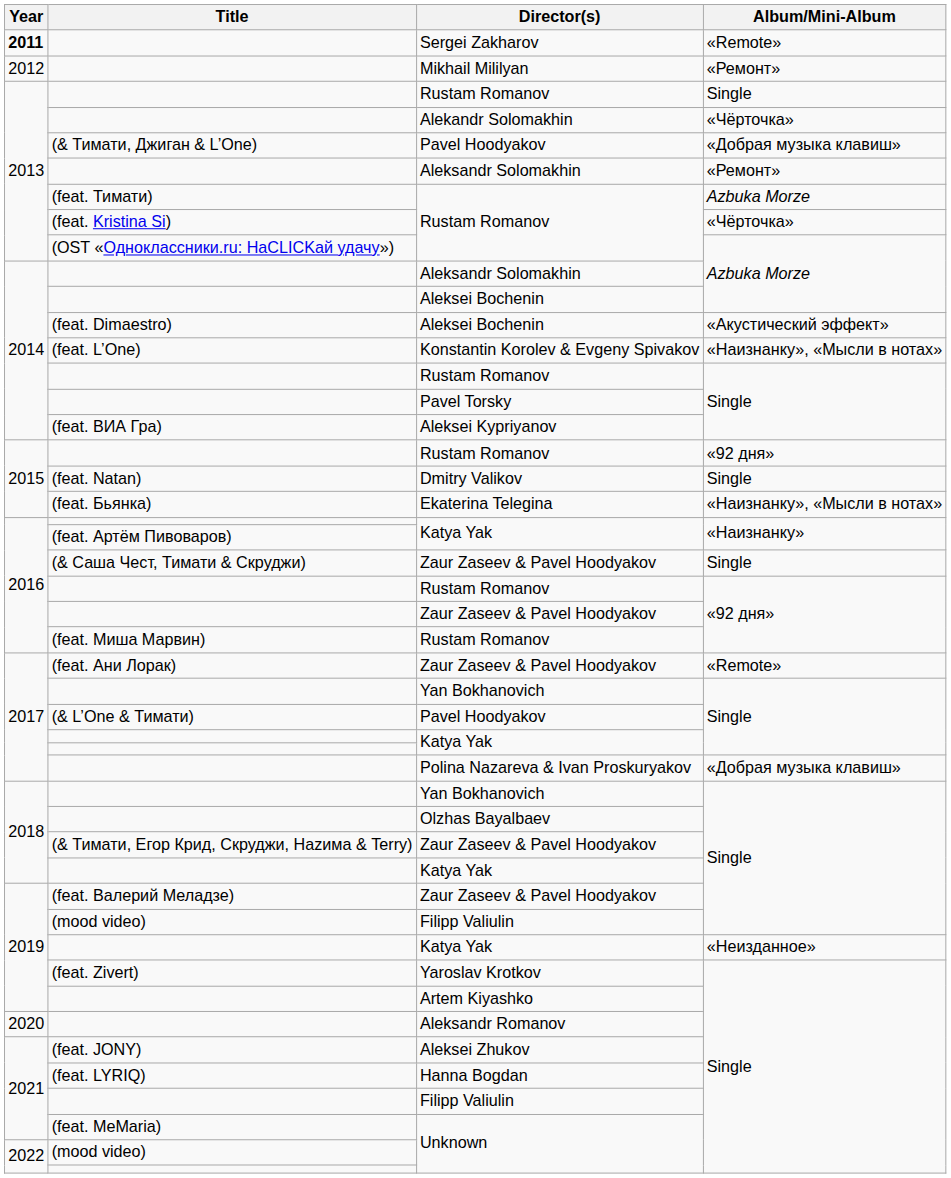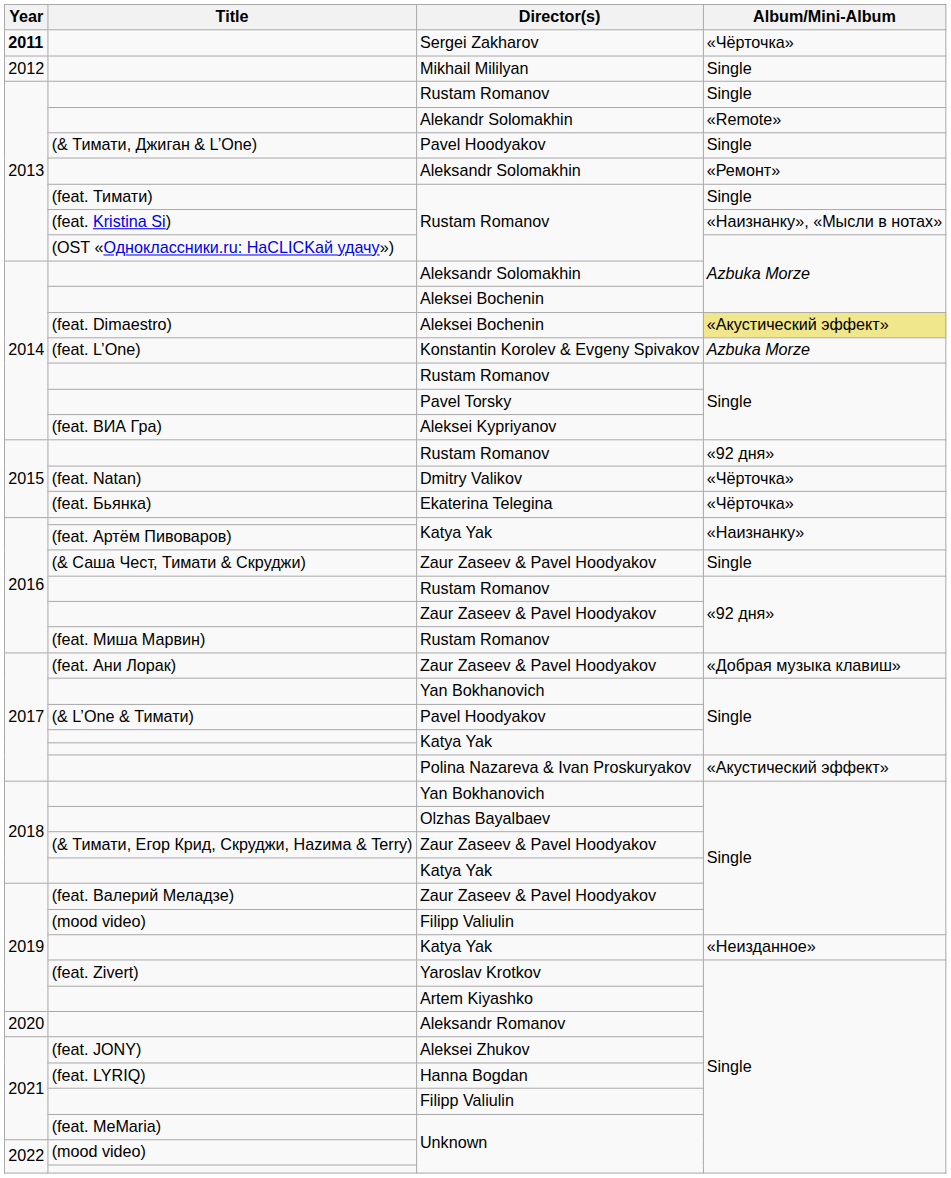 <table class="wikitable">
 <tr>
 <th>Year</th>
 <th>Title</th>
 <th>Director(s)</th>
 <th>Album/Mini-Album</th>
 </tr>
 <tr>
 <td><strong>2011</strong></td>
 <td></td>
 <td>Sergei Zakharov</td>
-<td>«Remote»</td>
+<td>«Чёрточка»</td>
 </tr>
 <tr>
 <td>2012</td>
 <td></td>
 <td>Mikhail Mililyan</td>
-<td>«Ремонт»</td>
+<td>Single</td>
 </tr>
 <tr>
 <td rowspan="7">2013</td>
 <td></td>
 <td>Rustam Romanov</td>
 <td>Single</td>
 </tr>
 <tr>
 <td></td>
 <td>Alekandr Solomakhin</td>
-<td>«Чёрточка»</td>
+<td>«Remote»</td>
 </tr>
 <tr>
 <td> (& Тимати, Джиган & L’One)</td>
 <td>Pavel Hoodyakov</td>
-<td>«Добрая музыка клавиш»</td>
+<td>Single</td>
 </tr>
 <tr>
 <td></td>
 <td>Aleksandr Solomakhin</td>
 <td>«Ремонт»</td>
 </tr>
 <tr>
 <td> (feat. Тимати)</td>
 <td rowspan="3">Rustam Romanov</td>
-<td><em>Azbuka Morze</em></td>
+<td>Single</td>
 </tr>
 <tr>
 <td> (feat. <a href='#'>Kristina Si</a>)</td>
-<td>«Чёрточка»</td>
+<td>«Наизнанку», «Мысли в нотах»</td>
 </tr>
 <tr>
 <td> (OST «<a href='#'>Одноклассники.ru: НаCLICKай удачу</a>»)</td>
 <td rowspan="3"><em>Azbuka Morze</em></td>
 </tr>
 <tr>
 <td rowspan="7">2014</td>
 <td></td>
 <td>Aleksandr Solomakhin</td>
 </tr>
 <tr>
 <td></td>
 <td>Aleksei Bochenin</td>
 </tr>
 <tr>
 <td> (feat. Dimaestro)</td>
 <td>Aleksei Bochenin</td>
-<td>«Акустический эффект»</td>
+<td style="background: khaki;">«Акустический эффект»</td>
 </tr>
 <tr>
 <td> (feat. L’One)</td>
 <td>Konstantin Korolev & Evgeny Spivakov</td>
-<td>«Наизнанку», «Мысли в нотах»</td>
+<td><em>Azbuka Morze</em></td>
 </tr>
 <tr>
 <td></td>
 <td>Rustam Romanov</td>
 <td rowspan="3">Single</td>
 </tr>
 <tr>
 <td></td>
 <td>Pavel Torsky</td>
 </tr>
 <tr>
 <td> (feat. ВИА Гра)</td>
 <td>Aleksei Kypriyanov</td>
 </tr>
 <tr>
 <td rowspan="3">2015</td>
 <td></td>
 <td>Rustam Romanov</td>
 <td>«92 дня»</td>
 </tr>
 <tr>
 <td> (feat. Natan)</td>
 <td>Dmitry Valikov</td>
-<td>Single</td>
+<td>«Чёрточка»</td>
 </tr>
 <tr>
 <td> (feat. Бьянка)</td>
 <td>Ekaterina Telegina</td>
-<td>«Наизнанку», «Мысли в нотах»</td>
+<td>«Чёрточка»</td>
 </tr>
 <tr>
 <td rowspan="6">2016</td>
 <td></td>
 <td rowspan="2">Katya Yak</td>
 <td rowspan="2">«Наизнанку»</td>
 </tr>
 <tr>
 <td> (feat. Артём Пивоваров)</td>
 </tr>
 <tr>
 <td> (& Саша Чест, Тимати & Скруджи)</td>
 <td>Zaur Zaseev & Pavel Hoodyakov</td>
 <td>Single</td>
 </tr>
 <tr>
 <td></td>
 <td>Rustam Romanov</td>
 <td rowspan="3">«92 дня»</td>
 </tr>
 <tr>
 <td></td>
 <td>Zaur Zaseev & Pavel Hoodyakov</td>
 </tr>
 <tr>
 <td> (feat. Миша Марвин)</td>
 <td>Rustam Romanov</td>
 </tr>
 <tr>
 <td rowspan="6">2017</td>
 <td> (feat. Ани Лорак)</td>
 <td>Zaur Zaseev & Pavel Hoodyakov</td>
-<td>«Remote»</td>
+<td>«Добрая музыка клавиш»</td>
 </tr>
 <tr>
 <td></td>
 <td>Yan Bokhanovich</td>
 <td rowspan="4">Single</td>
 </tr>
 <tr>
 <td> (& L’One & Тимати)</td>
 <td>Pavel Hoodyakov</td>
 </tr>
 <tr>
 <td></td>
 <td rowspan="2">Katya Yak</td>
 </tr>
 <tr>
 <td></td>
 </tr>
 <tr>
 <td></td>
 <td>Polina Nazareva & Ivan Proskuryakov</td>
-<td>«Добрая музыка клавиш»</td>
+<td>«Акустический эффект»</td>
 </tr>
 <tr>
 <td rowspan="4">2018</td>
 <td></td>
 <td>Yan Bokhanovich</td>
 <td rowspan="6">Single</td>
 </tr>
 <tr>
 <td></td>
 <td>Olzhas Bayalbaev</td>
 </tr>
 <tr>
 <td> (& Тимати, Егор Крид, Скруджи, Наzима & Terry)</td>
 <td>Zaur Zaseev & Pavel Hoodyakov</td>
 </tr>
 <tr>
 <td></td>
 <td>Katya Yak</td>
 </tr>
 <tr>
 <td rowspan="5">2019</td>
 <td> (feat. Валерий Меладзе)</td>
 <td>Zaur Zaseev & Pavel Hoodyakov</td>
 </tr>
 <tr>
 <td> (mood video)</td>
 <td>Filipp Valiulin</td>
 </tr>
 <tr>
 <td></td>
 <td>Katya Yak</td>
 <td>«Неизданное»</td>
 </tr>
 <tr>
 <td> (feat. Zivert)</td>
 <td>Yaroslav Krotkov</td>
 <td rowspan="9">Single</td>
 </tr>
 <tr>
 <td></td>
 <td>Artem Kiyashko</td>
 </tr>
 <tr>
 <td>2020</td>
 <td></td>
 <td>Aleksandr Romanov</td>
 </tr>
 <tr>
 <td rowspan="4">2021</td>
 <td> (feat. JONY)</td>
 <td>Aleksei Zhukov</td>
 </tr>
 <tr>
 <td> (feat. LYRIQ)</td>
 <td>Hanna Bogdan</td>
 </tr>
 <tr>
 <td></td>
 <td>Filipp Valiulin</td>
 </tr>
 <tr>
 <td> (feat. MeMaria)</td>
 <td rowspan="3">Unknown</td>
 </tr>
 <tr>
 <td rowspan="2">2022</td>
 <td> (mood video)</td>
 </tr>
 <tr>
 <td></td>
 </tr>
 </table>
